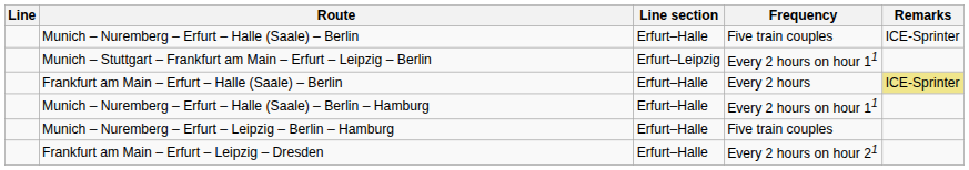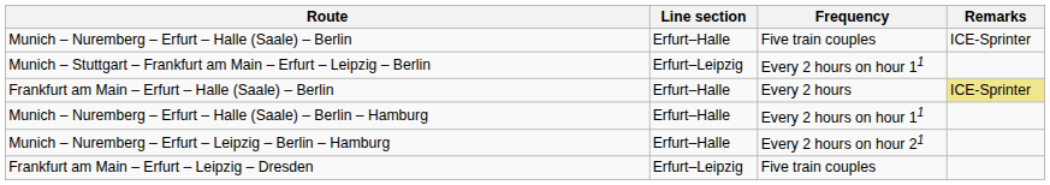 <table class="wikitable" width="90%">
 <tr>
-<th>Line</th>
 <th width="62%">Route</th>
 <th>Line section</th>
 <th>Frequency</th>
 <th>Remarks</th>
 </tr>
 <tr>
-<td align="center"><strong></strong></td>
 <td>Munich – Nuremberg – Erfurt – Halle (Saale) – Berlin</td>
 <td>Erfurt–Halle</td>
 <td>Five train couples</td>
 <td>ICE-Sprinter</td>
 </tr>
 <tr>
-<td align="center"><strong></strong></td>
 <td>Munich – Stuttgart – Frankfurt am Main – Erfurt – Leipzig – Berlin</td>
 <td>Erfurt–Leipzig</td>
 <td>Every 2 hours on hour 1<sup><em>1</em></sup></td>
 <td></td>
 </tr>
 <tr>
-<td align="center"><strong></strong></td>
 <td>Frankfurt am Main – Erfurt – Halle (Saale) – Berlin</td>
 <td>Erfurt–Halle</td>
 <td>Every 2 hours</td>
 <td style="background: khaki;">ICE-Sprinter</td>
 </tr>
 <tr>
-<td align="center"><strong></strong></td>
 <td>Munich – Nuremberg – Erfurt – Halle (Saale) – Berlin – Hamburg</td>
 <td>Erfurt–Halle</td>
 <td>Every 2 hours on hour 1<sup><em>1</em></sup></td>
 <td></td>
 </tr>
 <tr>
-<td align="center"><strong></strong></td>
 <td>Munich – Nuremberg – Erfurt – Leipzig – Berlin – Hamburg</td>
-<td>Erfurt–Halle</td>
-<td>Five train couples</td>
-<td></td>
-</tr>
-<tr>
-<td align="center"><strong></strong></td>
-<td>Frankfurt am Main – Erfurt – Leipzig – Dresden</td>
 <td>Erfurt–Halle</td>
 <td>Every 2 hours on hour 2<sup><em>1</em></sup></td>
 <td></td>
 </tr>
+<tr>
+<td>Frankfurt am Main – Erfurt – Leipzig – Dresden</td>
+<td>Erfurt–Leipzig</td>
+<td>Five train couples</td>
+<td></td>
+</tr>
 </table>
